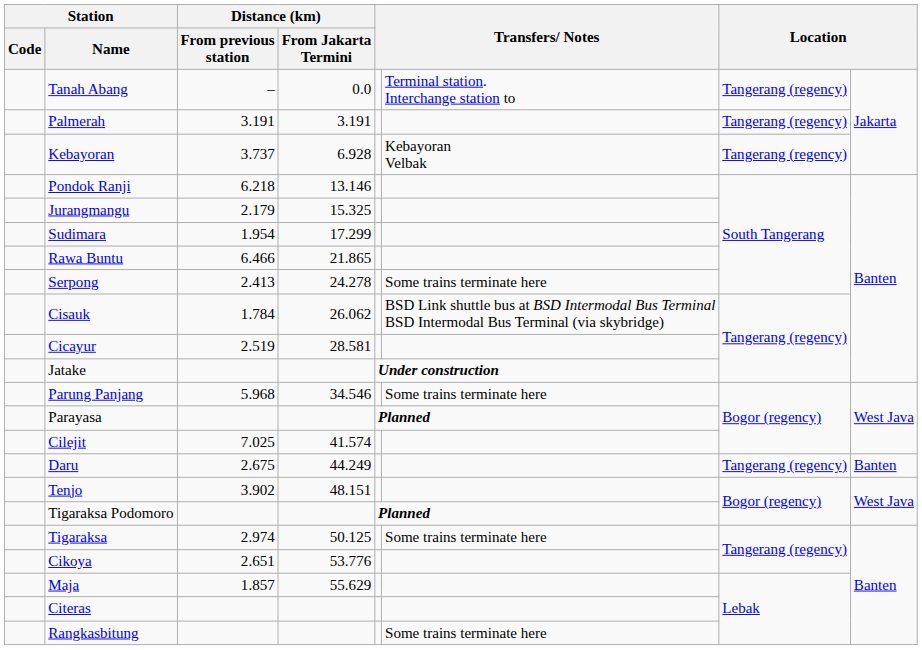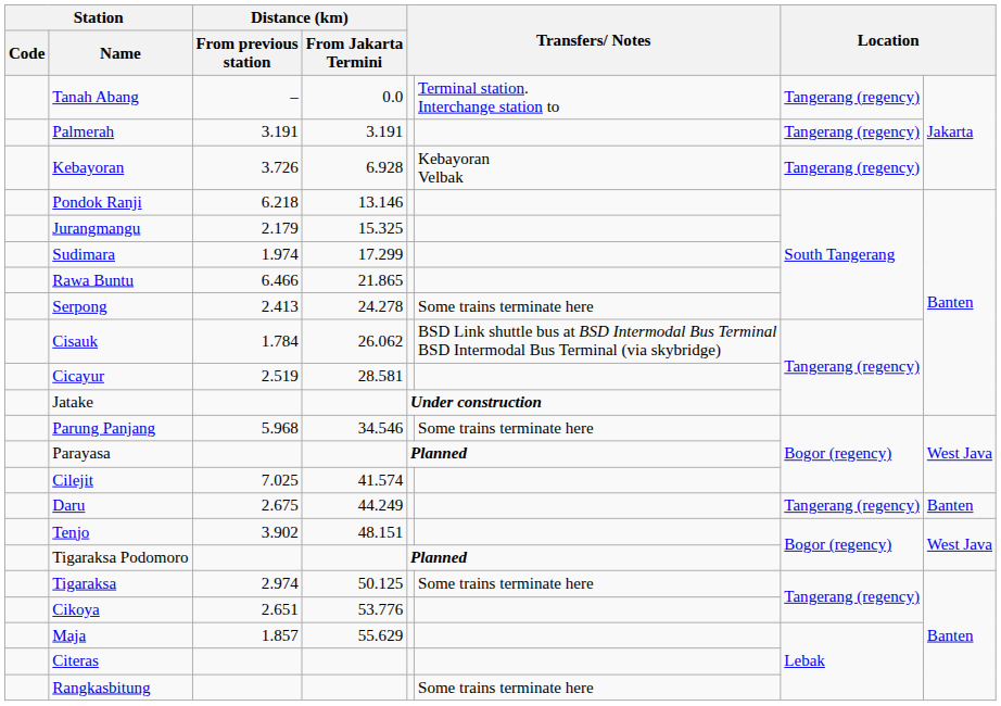 <table class="wikitable" rules="all">
 <tr>
 <th colspan="2"> Station</th>
 <th colspan="2" style="width: 5em;">Distance (km)</th>
 <th colspan="2" rowspan="2">Transfers/ Notes</th>
 <th colspan="2" rowspan="2">Location</th>
 </tr>
 <tr>
 <th>Code</th>
 <th>Name</th>
 <th>From previous<br>station</th>
 <th>From Jakarta<br>Termini</th>
 </tr>
 <tr>
 <td> </td>
 <td><a href='#'>Tanah Abang</a></td>
 <td style="text-align: right;">–</td>
 <td style="text-align: right;">0.0</td>
 <td></td>
 <td><a href='#'>Terminal station</a>.<br><a href='#'>Interchange station</a> to </td>
 <td><a href='#'>Tangerang (regency)</a></td>
 <td rowspan="3"><a href='#'>Jakarta</a></td>
 </tr>
 <tr>
 <td></td>
 <td><a href='#'>Palmerah</a></td>
 <td style="text-align: right;">3.191</td>
 <td style="text-align: right;">3.191</td>
 <td></td>
 <td></td>
 <td><a href='#'>Tangerang (regency)</a></td>
 </tr>
 <tr>
 <td></td>
 <td><a href='#'>Kebayoran</a></td>
-<td style="text-align: right;">3.737</td>
+<td style="text-align: right;">3.726</td>
 <td style="text-align: right;">6.928</td>
 <td></td>
 <td> Kebayoran<br>    Velbak</td>
 <td><a href='#'>Tangerang (regency)</a></td>
 </tr>
 <tr>
 <td></td>
 <td><a href='#'>Pondok Ranji</a></td>
 <td style="text-align: right;">6.218</td>
 <td style="text-align: right;">13.146</td>
 <td></td>
 <td></td>
 <td rowspan="5"><a href='#'>South Tangerang</a></td>
 <td rowspan="8"><a href='#'>Banten</a></td>
 </tr>
 <tr>
 <td></td>
 <td><a href='#'>Jurangmangu</a></td>
 <td style="text-align: right;">2.179</td>
 <td style="text-align: right;">15.325</td>
 <td></td>
 <td></td>
 </tr>
 <tr>
 <td></td>
 <td><a href='#'>Sudimara</a></td>
-<td style="text-align: right;">1.954</td>
+<td style="text-align: right;">1.974</td>
 <td style="text-align: right;">17.299</td>
 <td></td>
 <td></td>
 </tr>
 <tr>
 <td></td>
 <td><a href='#'>Rawa Buntu</a></td>
 <td style="text-align: right;">6.466</td>
 <td style="text-align: right;">21.865</td>
 <td></td>
 <td></td>
 </tr>
 <tr>
 <td></td>
 <td><a href='#'>Serpong</a></td>
 <td style="text-align: right;">2.413</td>
 <td style="text-align: right;">24.278</td>
 <td></td>
 <td>Some trains terminate here</td>
 </tr>
 <tr>
 <td></td>
 <td><a href='#'>Cisauk</a></td>
 <td style="text-align: right;">1.784</td>
 <td style="text-align: right;">26.062</td>
 <td></td>
 <td> BSD Link shuttle bus at <em>BSD Intermodal Bus Terminal</em><br> BSD Intermodal Bus Terminal (via skybridge)</td>
 <td rowspan="3"><a href='#'>Tangerang (regency)</a></td>
 </tr>
 <tr>
 <td></td>
 <td><a href='#'>Cicayur</a></td>
 <td style="text-align: right;">2.519</td>
 <td style="text-align: right;">28.581</td>
 <td></td>
 <td></td>
 </tr>
 <tr>
 <td></td>
 <td>Jatake</td>
 <td></td>
 <td></td>
 <td colspan="2"><strong><em>Under construction</em></strong></td>
 </tr>
 <tr>
 <td></td>
 <td><a href='#'>Parung Panjang</a></td>
 <td style="text-align: right;">5.968</td>
 <td style="text-align: right;">34.546</td>
 <td></td>
 <td>Some trains terminate here</td>
 <td rowspan="3"><a href='#'>Bogor (regency)</a></td>
 <td rowspan="3"><a href='#'>West Java</a></td>
 </tr>
 <tr>
 <td></td>
 <td>Parayasa</td>
 <td></td>
 <td></td>
 <td colspan="2"><strong><em>Planned</em></strong></td>
 </tr>
 <tr>
 <td></td>
 <td><a href='#'>Cilejit</a></td>
 <td style="text-align: right;">7.025</td>
 <td style="text-align: right;">41.574</td>
 <td></td>
 <td></td>
 </tr>
 <tr>
 <td></td>
 <td><a href='#'>Daru</a></td>
 <td style="text-align: right;">2.675</td>
 <td style="text-align: right;">44.249</td>
 <td></td>
 <td></td>
 <td><a href='#'>Tangerang (regency)</a></td>
 <td><a href='#'>Banten</a></td>
 </tr>
 <tr>
 <td></td>
 <td><a href='#'>Tenjo</a></td>
 <td style="text-align: right;">3.902</td>
 <td style="text-align: right;">48.151</td>
 <td></td>
 <td></td>
 <td rowspan="2"><a href='#'>Bogor (regency)</a></td>
 <td rowspan="2"><a href='#'>West Java</a></td>
 </tr>
 <tr>
 <td></td>
 <td>Tigaraksa Podomoro</td>
 <td></td>
 <td></td>
 <td colspan="2"><strong><em>Planned</em></strong></td>
 </tr>
 <tr>
 <td></td>
 <td><a href='#'>Tigaraksa</a></td>
 <td style="text-align: right;">2.974</td>
 <td style="text-align: right;">50.125</td>
 <td></td>
 <td>Some trains terminate here</td>
 <td rowspan="2"><a href='#'>Tangerang (regency)</a></td>
 <td rowspan="5"><a href='#'>Banten</a></td>
 </tr>
 <tr>
 <td></td>
 <td><a href='#'>Cikoya</a></td>
 <td style="text-align: right;">2.651</td>
 <td style="text-align: right;">53.776</td>
 <td></td>
 <td></td>
 </tr>
 <tr>
 <td></td>
 <td><a href='#'>Maja</a></td>
 <td style="text-align: right;">1.857</td>
 <td style="text-align: right;">55.629</td>
 <td></td>
 <td></td>
 <td rowspan="3"><a href='#'>Lebak</a></td>
 </tr>
 <tr>
 <td></td>
 <td><a href='#'>Citeras</a></td>
 <td style="text-align: right;"></td>
 <td style="text-align: right;"></td>
 <td></td>
 <td></td>
 </tr>
 <tr>
 <td> </td>
 <td><a href='#'>Rangkasbitung</a></td>
 <td style="text-align: right;"></td>
 <td style="text-align: right;"></td>
 <td></td>
 <td>Some trains terminate here</td>
 </tr>
 </table>
